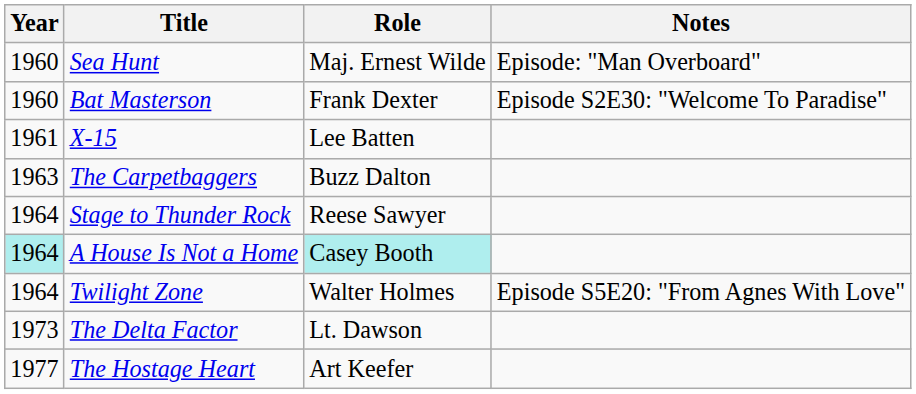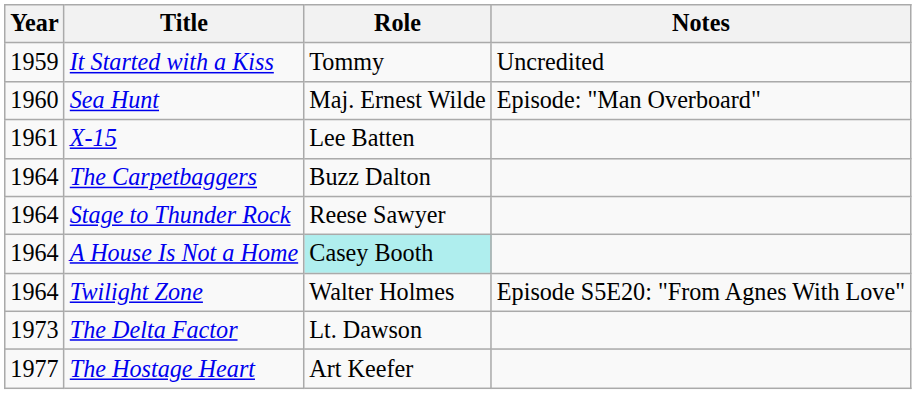 <table class="wikitable">
 <tr>
 <th>Year</th>
 <th>Title</th>
 <th>Role</th>
 <th>Notes</th>
 </tr>
 <tr>
+<td>1959</td>
+<td><em><a href='#'>It Started with a Kiss</a></em></td>
+<td>Tommy</td>
+<td>Uncredited</td>
+</tr>
+<tr>
 <td>1960</td>
 <td><em><a href='#'>Sea Hunt</a></em></td>
 <td>Maj. Ernest Wilde</td>
 <td>Episode: "Man Overboard"</td>
-</tr>
-<tr>
-<td>1960</td>
-<td><em><a href='#'>Bat Masterson</a></em></td>
-<td>Frank Dexter</td>
-<td>Episode S2E30: "Welcome To Paradise"</td>
 </tr>
 <tr>
 <td>1961</td>
 <td><em><a href='#'>X-15</a></em></td>
 <td>Lee Batten</td>
 <td></td>
 </tr>
 <tr>
-<td>1963</td>
+<td>1964</td>
 <td><em><a href='#'>The Carpetbaggers</a></em></td>
 <td>Buzz Dalton</td>
 <td></td>
 </tr>
 <tr>
 <td>1964</td>
 <td><em><a href='#'>Stage to Thunder Rock</a></em></td>
 <td>Reese Sawyer</td>
 <td></td>
 </tr>
 <tr>
-<td style="background: paleturquoise;">1964</td>
+<td>1964</td>
 <td><em><a href='#'>A House Is Not a Home</a></em></td>
 <td style="background: paleturquoise;">Casey Booth</td>
 <td></td>
 </tr>
 <tr>
 <td>1964</td>
 <td><em><a href='#'>Twilight Zone</a></em></td>
 <td>Walter Holmes</td>
 <td>Episode S5E20: "From Agnes With Love"</td>
 </tr>
 <tr>
 <td>1973</td>
 <td><em><a href='#'>The Delta Factor</a></em></td>
 <td>Lt. Dawson</td>
 <td></td>
 </tr>
 <tr>
 <td>1977</td>
 <td><em><a href='#'>The Hostage Heart</a></em></td>
 <td>Art Keefer</td>
 <td></td>
 </tr>
 </table>
